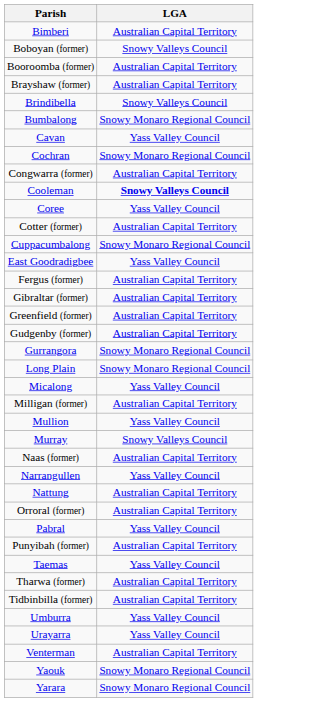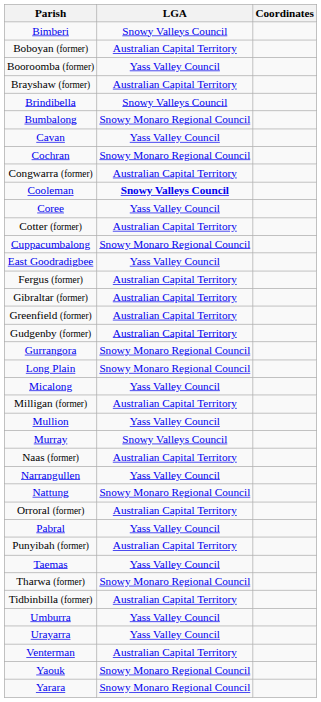 <table class="wikitable" style="text-align:center">
 <tr>
 <th>Parish</th>
 <th>LGA</th>
+<th>Coordinates</th>
 </tr>
 <tr>
 <td><a href='#'>Bimberi</a></td>
-<td><a href='#'>Australian Capital Territory</a></td>
+<td><a href='#'>Snowy Valleys Council</a></td>
+<td></td>
 </tr>
 <tr>
 <td>Boboyan <small>(former)</small></td>
-<td><a href='#'>Snowy Valleys Council</a></td>
+<td><a href='#'>Australian Capital Territory</a></td>
+<td></td>
 </tr>
 <tr>
 <td>Booroomba <small>(former)</small></td>
-<td><a href='#'>Australian Capital Territory</a></td>
+<td><a href='#'>Yass Valley Council</a></td>
+<td></td>
 </tr>
 <tr>
 <td>Brayshaw <small>(former)</small></td>
 <td><a href='#'>Australian Capital Territory</a></td>
+<td></td>
 </tr>
 <tr>
 <td><a href='#'>Brindibella</a></td>
 <td><a href='#'>Snowy Valleys Council</a></td>
+<td></td>
 </tr>
 <tr>
 <td><a href='#'>Bumbalong</a></td>
 <td><a href='#'>Snowy Monaro Regional Council</a></td>
+<td></td>
 </tr>
 <tr>
 <td><a href='#'>Cavan</a></td>
 <td><a href='#'>Yass Valley Council</a></td>
+<td></td>
 </tr>
 <tr>
 <td><a href='#'>Cochran</a></td>
 <td><a href='#'>Snowy Monaro Regional Council</a></td>
+<td></td>
 </tr>
 <tr>
 <td>Congwarra <small>(former)</small></td>
 <td><a href='#'>Australian Capital Territory</a></td>
+<td></td>
 </tr>
 <tr>
 <td><a href='#'>Cooleman</a></td>
 <td><strong><a href='#'>Snowy Valleys Council</a></strong></td>
+<td></td>
 </tr>
 <tr>
 <td><a href='#'>Coree</a></td>
 <td><a href='#'>Yass Valley Council</a></td>
+<td></td>
 </tr>
 <tr>
 <td>Cotter <small>(former)</small></td>
 <td><a href='#'>Australian Capital Territory</a></td>
+<td></td>
 </tr>
 <tr>
 <td><a href='#'>Cuppacumbalong</a></td>
 <td><a href='#'>Snowy Monaro Regional Council</a></td>
+<td></td>
 </tr>
 <tr>
 <td><a href='#'>East Goodradigbee</a></td>
 <td><a href='#'>Yass Valley Council</a></td>
+<td></td>
 </tr>
 <tr>
 <td>Fergus <small>(former)</small></td>
 <td><a href='#'>Australian Capital Territory</a></td>
+<td></td>
 </tr>
 <tr>
 <td>Gibraltar <small>(former)</small></td>
 <td><a href='#'>Australian Capital Territory</a></td>
+<td></td>
 </tr>
 <tr>
 <td>Greenfield <small>(former)</small></td>
 <td><a href='#'>Australian Capital Territory</a></td>
+<td></td>
 </tr>
 <tr>
 <td>Gudgenby <small>(former)</small></td>
 <td><a href='#'>Australian Capital Territory</a></td>
+<td></td>
 </tr>
 <tr>
 <td><a href='#'>Gurrangora</a></td>
 <td><a href='#'>Snowy Monaro Regional Council</a></td>
+<td></td>
 </tr>
 <tr>
 <td><a href='#'>Long Plain</a></td>
 <td><a href='#'>Snowy Monaro Regional Council</a></td>
+<td></td>
 </tr>
 <tr>
 <td><a href='#'>Micalong</a></td>
 <td><a href='#'>Yass Valley Council</a></td>
+<td></td>
 </tr>
 <tr>
 <td>Milligan <small>(former)</small></td>
 <td><a href='#'>Australian Capital Territory</a></td>
+<td></td>
 </tr>
 <tr>
 <td><a href='#'>Mullion</a></td>
 <td><a href='#'>Yass Valley Council</a></td>
+<td></td>
 </tr>
 <tr>
 <td><a href='#'>Murray</a></td>
 <td><a href='#'>Snowy Valleys Council</a></td>
+<td></td>
 </tr>
 <tr>
 <td>Naas <small>(former)</small></td>
 <td><a href='#'>Australian Capital Territory</a></td>
+<td></td>
 </tr>
 <tr>
 <td><a href='#'>Narrangullen</a></td>
 <td><a href='#'>Yass Valley Council</a></td>
+<td></td>
 </tr>
 <tr>
 <td><a href='#'>Nattung</a></td>
-<td><a href='#'>Australian Capital Territory</a></td>
+<td><a href='#'>Snowy Monaro Regional Council</a></td>
+<td></td>
 </tr>
 <tr>
 <td>Orroral <small>(former)</small></td>
 <td><a href='#'>Australian Capital Territory</a></td>
+<td></td>
 </tr>
 <tr>
 <td><a href='#'>Pabral</a></td>
 <td><a href='#'>Yass Valley Council</a></td>
+<td></td>
 </tr>
 <tr>
 <td>Punyibah <small>(former)</small></td>
 <td><a href='#'>Australian Capital Territory</a></td>
+<td></td>
 </tr>
 <tr>
 <td><a href='#'>Taemas</a></td>
 <td><a href='#'>Yass Valley Council</a></td>
+<td></td>
 </tr>
 <tr>
 <td>Tharwa <small>(former)</small></td>
-<td><a href='#'>Australian Capital Territory</a></td>
+<td><a href='#'>Snowy Monaro Regional Council</a></td>
+<td></td>
 </tr>
 <tr>
 <td>Tidbinbilla <small>(former)</small></td>
 <td><a href='#'>Australian Capital Territory</a></td>
+<td></td>
 </tr>
 <tr>
 <td><a href='#'>Umburra</a></td>
 <td><a href='#'>Yass Valley Council</a></td>
+<td></td>
 </tr>
 <tr>
 <td><a href='#'>Urayarra</a></td>
 <td><a href='#'>Yass Valley Council</a></td>
+<td></td>
 </tr>
 <tr>
 <td><a href='#'>Venterman</a></td>
 <td><a href='#'>Australian Capital Territory</a></td>
+<td></td>
 </tr>
 <tr>
 <td><a href='#'>Yaouk</a></td>
 <td><a href='#'>Snowy Monaro Regional Council</a></td>
+<td></td>
 </tr>
 <tr>
 <td><a href='#'>Yarara</a></td>
 <td><a href='#'>Snowy Monaro Regional Council</a></td>
+<td></td>
 </tr>
 </table>
